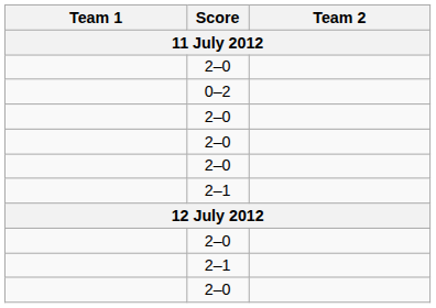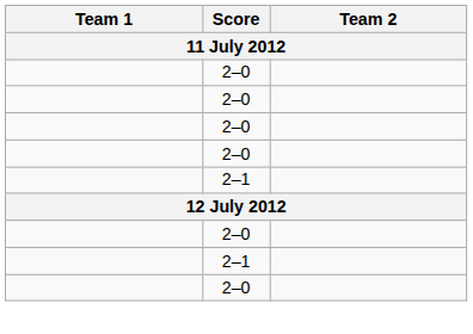 <table class="wikitable" style="text-align: center; font-size:90% ">
 <tr>
 <th align="right" width="160">Team 1</th>
 <th width="50">Score</th>
 <th align="left" width="160">Team 2</th>
 </tr>
 <tr>
 <th colspan=3>11 July 2012</th>
 </tr>
 <tr>
 <td align=right><strong></strong></td>
 <td align=center>2–0</td>
 <td align=left></td>
-</tr>
-<tr>
-<td align=right></td>
-<td align=center>0–2</td>
-<td align=left><strong></strong></td>
 </tr>
 <tr>
 <td align=right><strong></strong></td>
 <td align=center>2–0</td>
 <td align=left></td>
 </tr>
 <tr>
 <td align=right><strong></strong></td>
 <td align=center>2–0</td>
 <td align=left></td>
 </tr>
 <tr>
 <td align=right><strong></strong></td>
 <td align=center>2–0</td>
 <td align=left></td>
 </tr>
 <tr>
 <td align=right><strong></strong></td>
 <td align=center>2–1</td>
 <td align=left></td>
 </tr>
 <tr>
 <th colspan=3>12 July 2012</th>
 </tr>
 <tr>
 <td align=right><strong></strong></td>
 <td align=center>2–0</td>
 <td align=left></td>
 </tr>
 <tr>
 <td align=right><strong></strong></td>
 <td align=center>2–1</td>
 <td align=left></td>
 </tr>
 <tr>
 <td align=right><strong></strong></td>
 <td align=center>2–0</td>
 <td align=left></td>
 </tr>
 </table>
